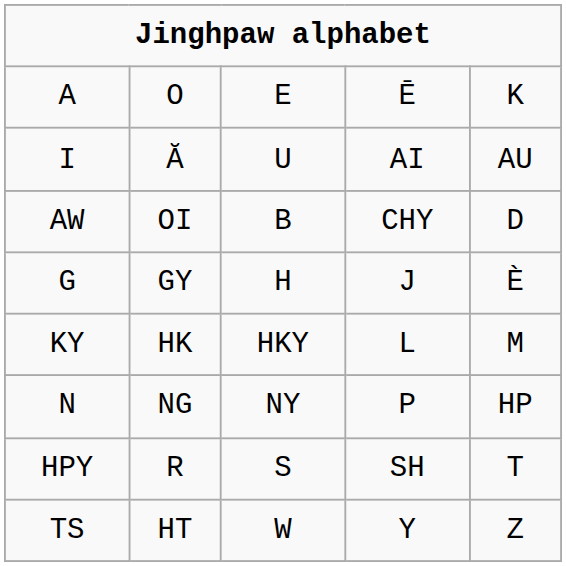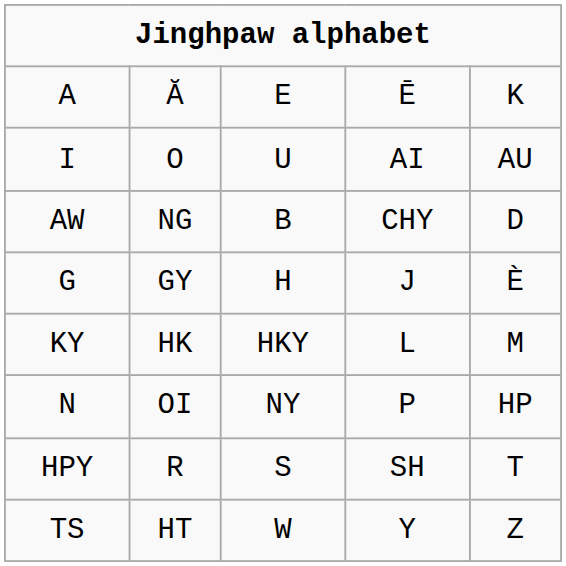 <table class="wikitable"  style="text-align: center; width: 300px; height: 300px; font-size: 120%;">
 <tr>
 <td colspan="6" style="text-align: center;"><strong>Jinghpaw alphabet</strong></td>
 </tr>
 <tr>
 <td>A<br></td>
-<td>O<br></td>
+<td>Ă<br></td>
 <td>E<br></td>
 <td>Ē<br></td>
 <td>K<br></td>
 </tr>
 <tr>
 <td>I<br></td>
-<td>Ă<br></td>
+<td>O<br></td>
 <td>U<br></td>
 <td>AI<br></td>
 <td>AU<br></td>
 </tr>
 <tr>
 <td>AW<br></td>
-<td>OI<br></td>
+<td>NG<br></td>
 <td>B<br></td>
 <td>CHY<br></td>
 <td>D<br></td>
 </tr>
 <tr>
 <td>G<br></td>
 <td>GY<br></td>
 <td>H<br></td>
 <td>J<br></td>
 <td>È<br></td>
 </tr>
 <tr>
 <td>KY<br></td>
 <td>HK<br></td>
 <td>HKY<br></td>
 <td>L<br></td>
 <td>M<br></td>
 </tr>
 <tr>
 <td>N<br></td>
-<td>NG<br></td>
+<td>OI<br></td>
 <td>NY<br></td>
 <td>P<br></td>
 <td>HP<br></td>
 </tr>
 <tr>
 <td>HPY<br></td>
 <td>R<br></td>
 <td>S<br></td>
 <td>SH<br></td>
 <td>T<br></td>
 </tr>
 <tr>
 <td>TS<br></td>
 <td>HT<br></td>
 <td>W<br></td>
 <td>Y<br></td>
 <td>Z<br></td>
 </tr>
 </table>
